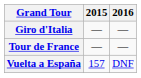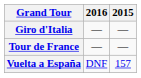 <table class="wikitable plainrowheaders">
 <tr>
 <th scope="col"><a href='#'>Grand Tour</a></th>
+<th scope="col">2016</th>
 <th scope="col">2015</th>
-<th scope="col">2016</th>
 </tr>
 <tr style="text-align:center;">
 <th scope="row"> <a href='#'>Giro d'Italia</a></th>
 <td>—</td>
 <td>—</td>
 </tr>
 <tr style="text-align:center;">
 <th scope="row"> <a href='#'>Tour de France</a></th>
 <td>—</td>
 <td>—</td>
 </tr>
 <tr style="text-align:center;">
 <th scope="row"> <a href='#'>Vuelta a España</a></th>
+<td><a href='#'>DNF</a></td>
 <td><a href='#'>157</a></td>
-<td><a href='#'>DNF</a></td>
 </tr>
 </table>
